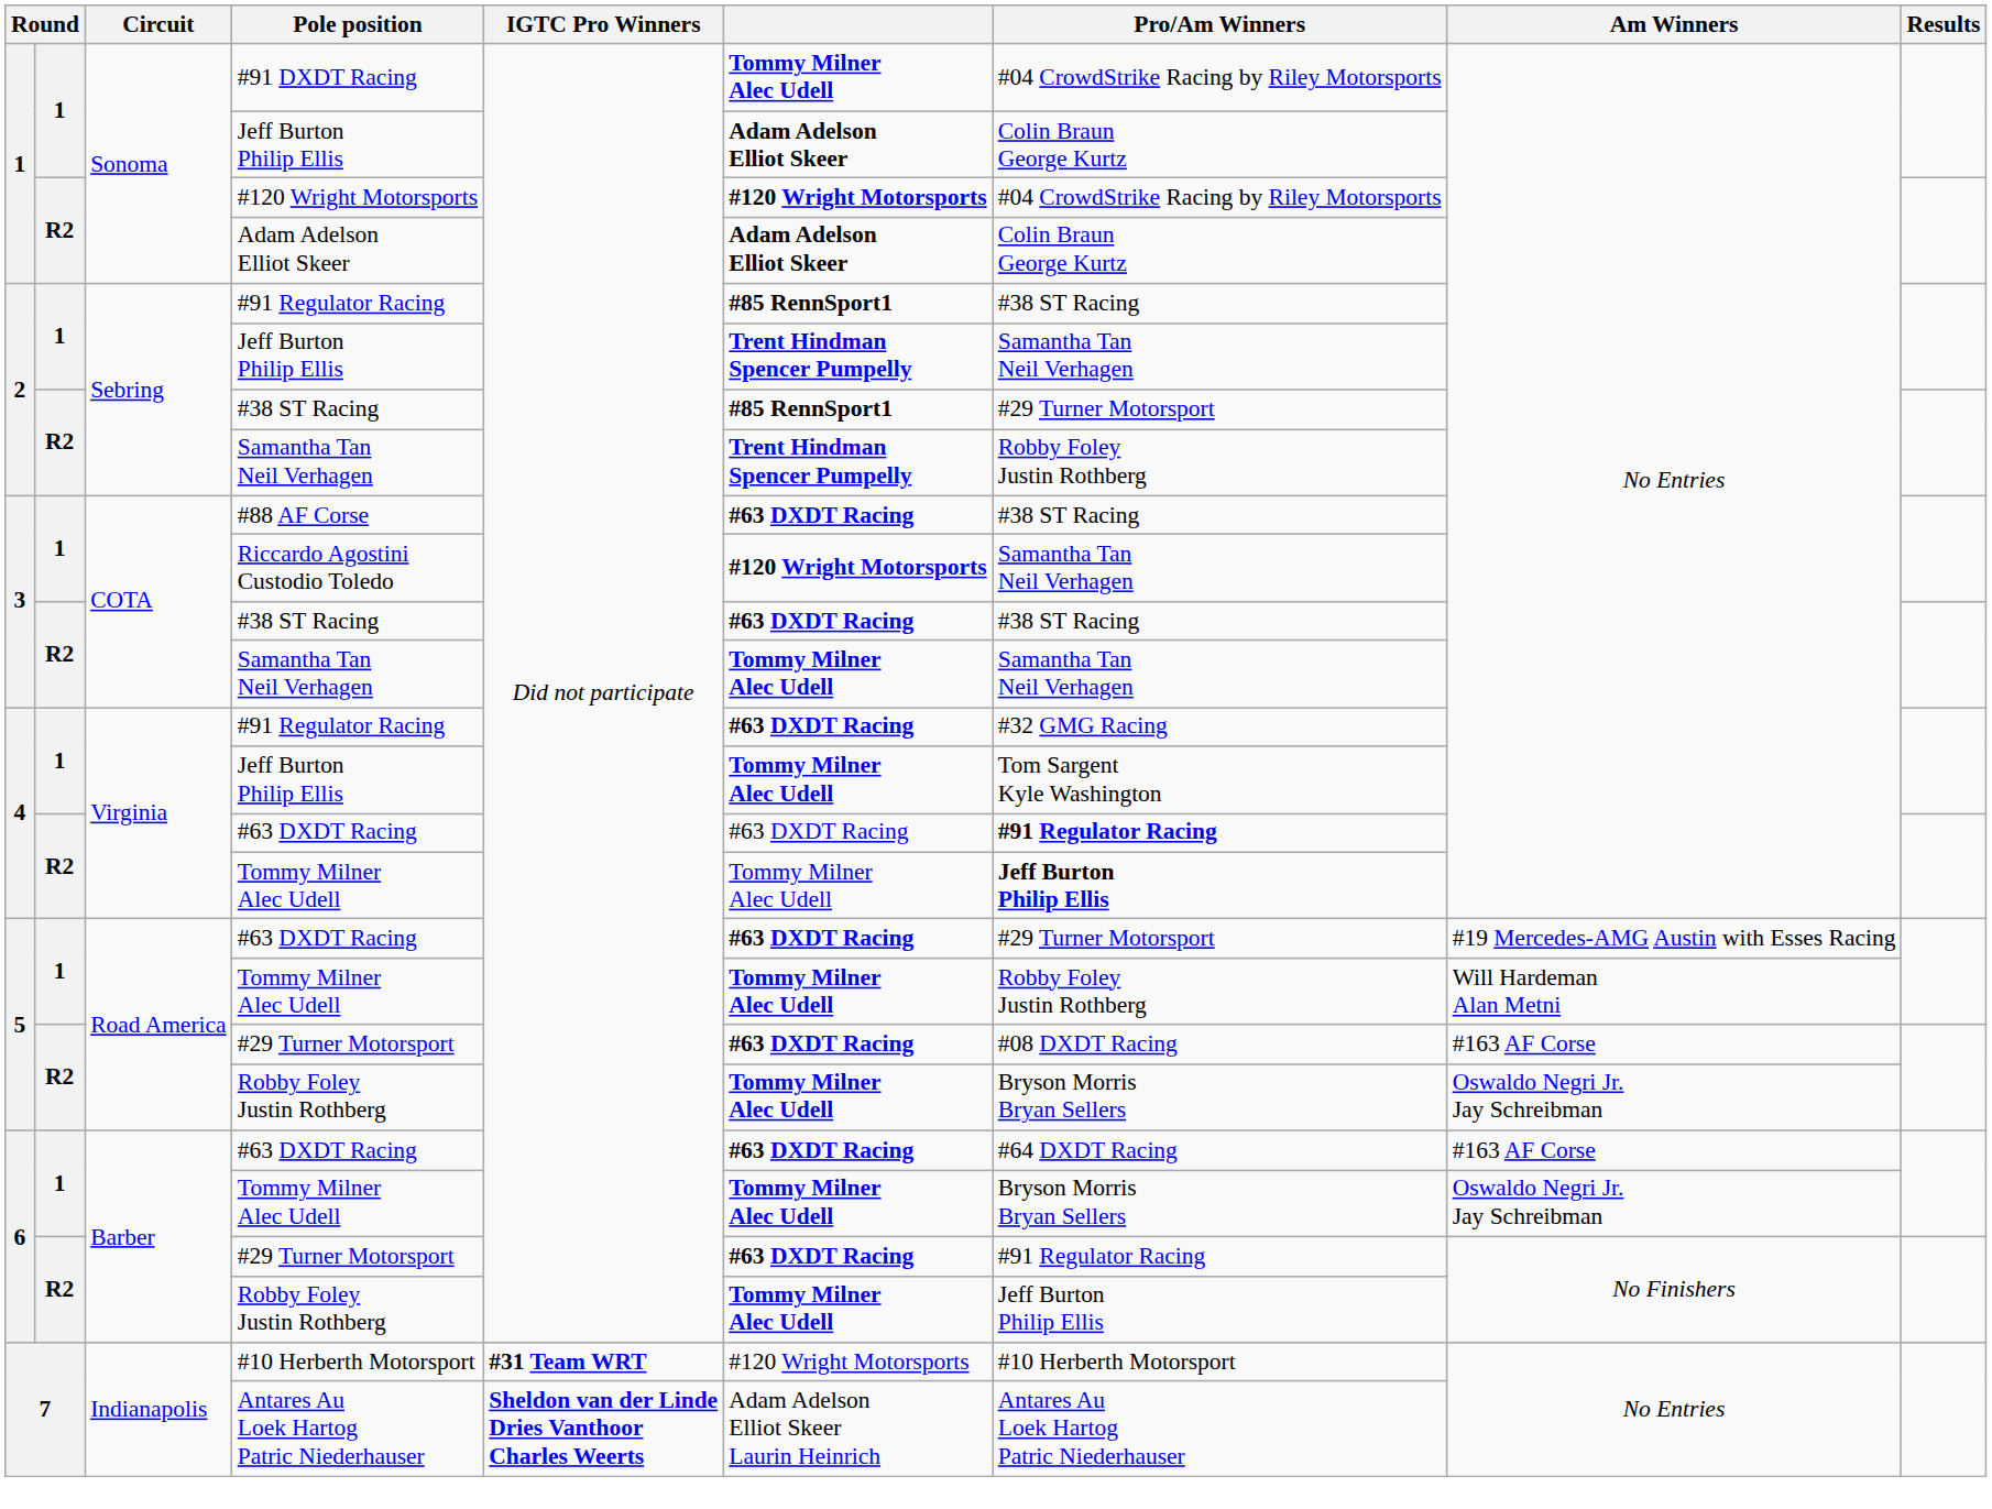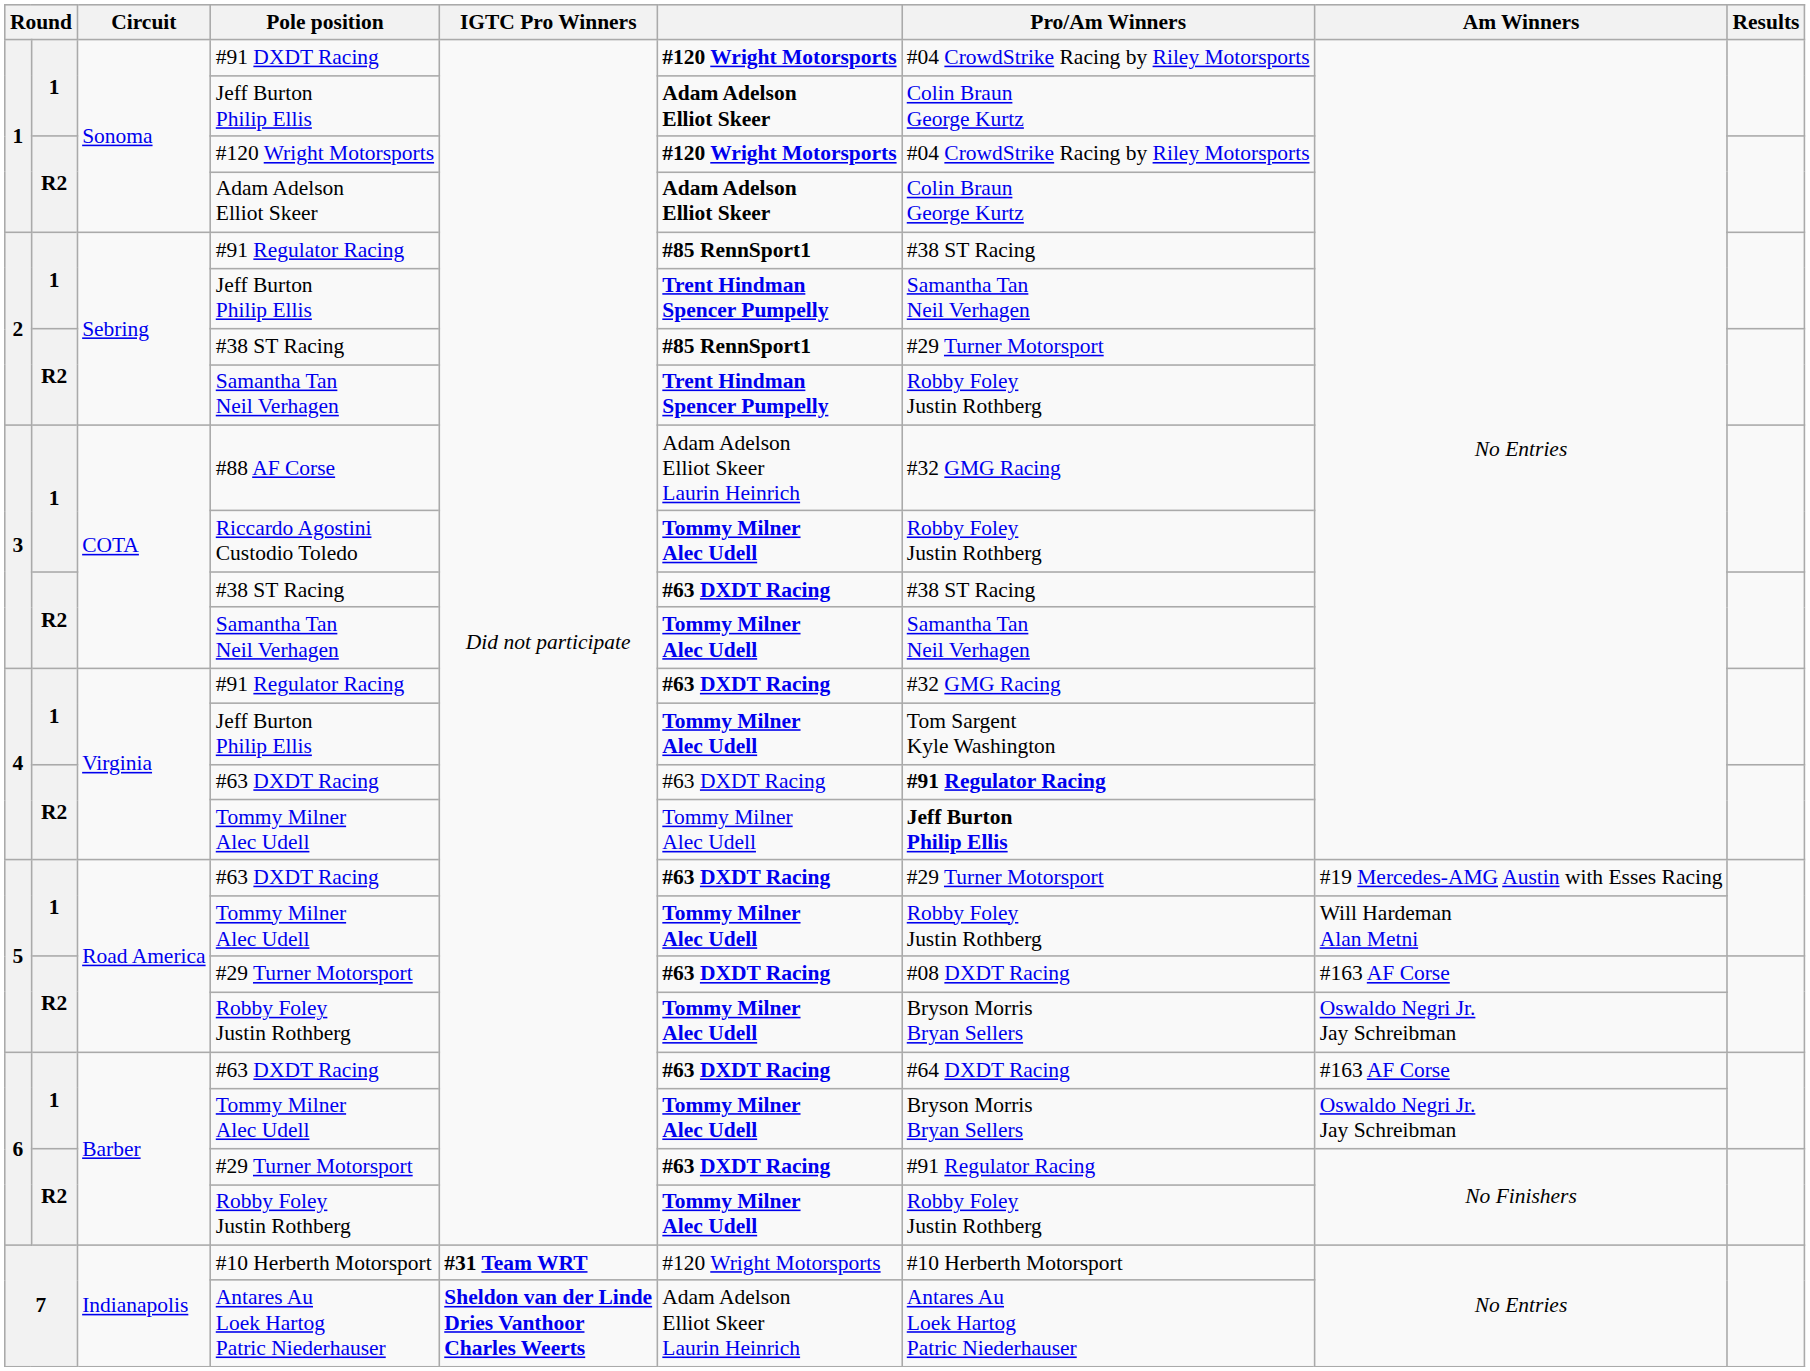 <table class="wikitable" style="font-size:85%;">
 <tr>
 <th colspan=2>Round</th>
 <th>Circuit</th>
 <th>Pole position</th>
 <th>IGTC Pro Winners</th>
 <th></th>
 <th>Pro/Am Winners</th>
 <th>Am Winners</th>
 <th>Results</th>
 </tr>
 <tr>
 <th rowspan=4>1</th>
 <th rowspan=2>1</th>
 <td rowspan=4> <a href='#'>Sonoma</a></td>
 <td> #91 <a href='#'>DXDT Racing</a></td>
 <td rowspan="24" align=center><em>Did not participate</em></td>
-<td><strong> <a href='#'>Tommy Milner</a><br> <a href='#'>Alec Udell</a></strong></td>
+<td><strong> #120 <a href='#'>Wright Motorsports</a></strong></td>
 <td> #04 <a href='#'>CrowdStrike</a> Racing by <a href='#'>Riley Motorsports</a></td>
 <td rowspan="16" align="center"><em>No Entries</em></td>
 <td rowspan="2" align="center"></td>
 </tr>
 <tr>
 <td> Jeff Burton<br> <a href='#'>Philip Ellis</a></td>
 <td><strong> Adam Adelson<br> Elliot Skeer</strong></td>
 <td> <a href='#'>Colin Braun</a><br> <a href='#'>George Kurtz</a></td>
 </tr>
 <tr>
 <th rowspan=2>R2</th>
 <td> #120 <a href='#'>Wright Motorsports</a></td>
 <td><strong> #120 <a href='#'>Wright Motorsports</a></strong></td>
 <td> #04 <a href='#'>CrowdStrike</a> Racing by <a href='#'>Riley Motorsports</a></td>
 <td rowspan="2" align="center"></td>
 </tr>
 <tr>
 <td> Adam Adelson<br> Elliot Skeer</td>
 <td><strong> Adam Adelson<br> Elliot Skeer</strong></td>
 <td> <a href='#'>Colin Braun</a><br> <a href='#'>George Kurtz</a></td>
 </tr>
 <tr>
 <th rowspan=4>2</th>
 <th rowspan=2>1</th>
 <td rowspan=4> <a href='#'>Sebring</a></td>
 <td> #91 <a href='#'>Regulator Racing</a></td>
 <td><strong> #85 RennSport1</strong></td>
 <td> #38 ST Racing</td>
 <td rowspan="2" align="center"></td>
 </tr>
 <tr>
 <td> Jeff Burton<br> <a href='#'>Philip Ellis</a></td>
 <td><strong> <a href='#'>Trent Hindman</a><br> <a href='#'>Spencer Pumpelly</a></strong></td>
 <td> <a href='#'>Samantha Tan</a><br> <a href='#'>Neil Verhagen</a></td>
 </tr>
 <tr>
 <th rowspan=2>R2</th>
 <td> #38 ST Racing</td>
 <td><strong> #85 RennSport1</strong></td>
 <td> #29 <a href='#'>Turner Motorsport</a></td>
 <td rowspan="2" align="center"></td>
 </tr>
 <tr>
 <td> <a href='#'>Samantha Tan</a><br> <a href='#'>Neil Verhagen</a></td>
 <td><strong> <a href='#'>Trent Hindman</a><br> <a href='#'>Spencer Pumpelly</a></strong></td>
 <td> <a href='#'>Robby Foley</a><br> Justin Rothberg</td>
 </tr>
 <tr>
 <th rowspan=4>3</th>
 <th rowspan=2>1</th>
 <td rowspan=4> <a href='#'>COTA</a></td>
 <td> #88 <a href='#'>AF Corse</a></td>
-<td><strong> #63 <a href='#'>DXDT Racing</a></strong></td>
-<td> #38 ST Racing</td>
+<td> Adam Adelson<br> Elliot Skeer<strong><br></strong> <a href='#'>Laurin Heinrich</a></td>
+<td> #32 <a href='#'>GMG Racing</a></td>
 <td rowspan="2" align="center"></td>
 </tr>
 <tr>
 <td> <a href='#'>Riccardo Agostini</a><br> Custodio Toledo</td>
-<td><strong> #120 <a href='#'>Wright Motorsports</a></strong></td>
-<td> <a href='#'>Samantha Tan</a><br> <a href='#'>Neil Verhagen</a></td>
+<td><strong> <a href='#'>Tommy Milner</a><br> <a href='#'>Alec Udell</a></strong></td>
+<td> <a href='#'>Robby Foley</a><br> Justin Rothberg</td>
 </tr>
 <tr>
 <th rowspan=2>R2</th>
 <td> #38 ST Racing</td>
 <td><strong> #63 <a href='#'>DXDT Racing</a></strong></td>
 <td> #38 ST Racing</td>
 <td rowspan="2" align="center"></td>
 </tr>
 <tr>
 <td> <a href='#'>Samantha Tan</a><br> <a href='#'>Neil Verhagen</a></td>
 <td><strong> <a href='#'>Tommy Milner</a><br> <a href='#'>Alec Udell</a></strong></td>
 <td> <a href='#'>Samantha Tan</a><br> <a href='#'>Neil Verhagen</a></td>
 </tr>
 <tr>
 <th rowspan=4>4</th>
 <th rowspan=2>1</th>
 <td rowspan=4> <a href='#'>Virginia</a></td>
 <td> #91 <a href='#'>Regulator Racing</a></td>
 <td><strong> #63 <a href='#'>DXDT Racing</a></strong></td>
 <td> #32 <a href='#'>GMG Racing</a></td>
 <td rowspan="2" align="center"></td>
 </tr>
 <tr>
 <td> Jeff Burton<br> <a href='#'>Philip Ellis</a></td>
 <td><strong> <a href='#'>Tommy Milner</a><br> <a href='#'>Alec Udell</a></strong></td>
 <td> Tom Sargent<br> Kyle Washington</td>
 </tr>
 <tr>
 <th rowspan=2>R2</th>
 <td> #63 <a href='#'>DXDT Racing</a></td>
 <td> #63 <a href='#'>DXDT Racing</a></td>
 <td><strong> #91 <a href='#'>Regulator Racing</a></strong></td>
 <td rowspan="2" align="center"></td>
 </tr>
 <tr>
 <td> <a href='#'>Tommy Milner</a><br> <a href='#'>Alec Udell</a></td>
 <td> <a href='#'>Tommy Milner</a><br> <a href='#'>Alec Udell</a></td>
 <td><strong> Jeff Burton<br> <a href='#'>Philip Ellis</a></strong></td>
 </tr>
 <tr>
 <th rowspan=4>5</th>
 <th rowspan=2>1</th>
 <td rowspan=4> <a href='#'>Road America</a></td>
 <td> #63 <a href='#'>DXDT Racing</a></td>
 <td><strong> #63 <a href='#'>DXDT Racing</a></strong></td>
 <td> #29 <a href='#'>Turner Motorsport</a></td>
 <td> #19 <a href='#'>Mercedes-AMG</a> <a href='#'>Austin</a> with Esses Racing</td>
 <td rowspan="2" align="center"></td>
 </tr>
 <tr>
 <td> <a href='#'>Tommy Milner</a><br> <a href='#'>Alec Udell</a></td>
 <td><strong> <a href='#'>Tommy Milner</a><br> <a href='#'>Alec Udell</a></strong></td>
 <td> <a href='#'>Robby Foley</a><br> Justin Rothberg</td>
 <td> Will Hardeman<br> <a href='#'>Alan Metni</a></td>
 </tr>
 <tr>
 <th rowspan=2>R2</th>
 <td> #29 <a href='#'>Turner Motorsport</a></td>
 <td><strong> #63 <a href='#'>DXDT Racing</a></strong></td>
 <td> #08 <a href='#'>DXDT Racing</a></td>
 <td> #163 <a href='#'>AF Corse</a></td>
 <td rowspan="2" align="center"></td>
 </tr>
 <tr>
 <td> <a href='#'>Robby Foley</a><br> Justin Rothberg</td>
 <td><strong> <a href='#'>Tommy Milner</a><br> <a href='#'>Alec Udell</a></strong></td>
 <td> Bryson Morris<br> <a href='#'>Bryan Sellers</a></td>
 <td> <a href='#'>Oswaldo Negri Jr.</a><br> Jay Schreibman</td>
 </tr>
 <tr>
 <th rowspan=4>6</th>
 <th rowspan=2>1</th>
 <td rowspan=4> <a href='#'>Barber</a></td>
 <td> #63 <a href='#'>DXDT Racing</a></td>
 <td><strong> #63 <a href='#'>DXDT Racing</a></strong></td>
 <td> #64 <a href='#'>DXDT Racing</a></td>
 <td> #163 <a href='#'>AF Corse</a></td>
 <td rowspan="2" align="center"></td>
 </tr>
 <tr>
 <td> <a href='#'>Tommy Milner</a><br> <a href='#'>Alec Udell</a></td>
 <td><strong> <a href='#'>Tommy Milner</a><br> <a href='#'>Alec Udell</a></strong></td>
 <td> Bryson Morris<br> <a href='#'>Bryan Sellers</a></td>
 <td> <a href='#'>Oswaldo Negri Jr.</a><br> Jay Schreibman</td>
 </tr>
 <tr>
 <th rowspan=2>R2</th>
 <td> #29 <a href='#'>Turner Motorsport</a></td>
 <td><strong> #63 <a href='#'>DXDT Racing</a></strong></td>
 <td> #91 <a href='#'>Regulator Racing</a></td>
 <td rowspan="2" align="center"><em>No Finishers</em></td>
 <td rowspan="2" align="center"></td>
 </tr>
 <tr>
 <td> <a href='#'>Robby Foley</a><br> Justin Rothberg</td>
 <td><strong> <a href='#'>Tommy Milner</a><br> <a href='#'>Alec Udell</a></strong></td>
-<td> Jeff Burton<br> <a href='#'>Philip Ellis</a></td>
+<td> <a href='#'>Robby Foley</a><br> Justin Rothberg</td>
 </tr>
 <tr>
 <th rowspan=2 colspan=2>7</th>
 <td rowspan=2> <a href='#'>Indianapolis</a></td>
 <td> #10 Herberth Motorsport</td>
 <td><strong> #31 <a href='#'>Team WRT</a></strong></td>
 <td> #120 <a href='#'>Wright Motorsports</a></td>
 <td> #10 Herberth Motorsport</td>
 <td rowspan="2" align="center"><em>No Entries</em></td>
 <td rowspan="2" align="center"></td>
 </tr>
 <tr>
 <td> <a href='#'>Antares Au</a><br> <a href='#'>Loek Hartog</a><br> <a href='#'>Patric Niederhauser</a></td>
 <td><strong> <a href='#'>Sheldon van der Linde</a><br> <a href='#'>Dries Vanthoor</a><br> <a href='#'>Charles Weerts</a></strong></td>
 <td> Adam Adelson<br> Elliot Skeer<strong><br></strong> <a href='#'>Laurin Heinrich</a></td>
 <td> <a href='#'>Antares Au</a><br> <a href='#'>Loek Hartog</a><br> <a href='#'>Patric Niederhauser</a></td>
 </tr>
 </table>
